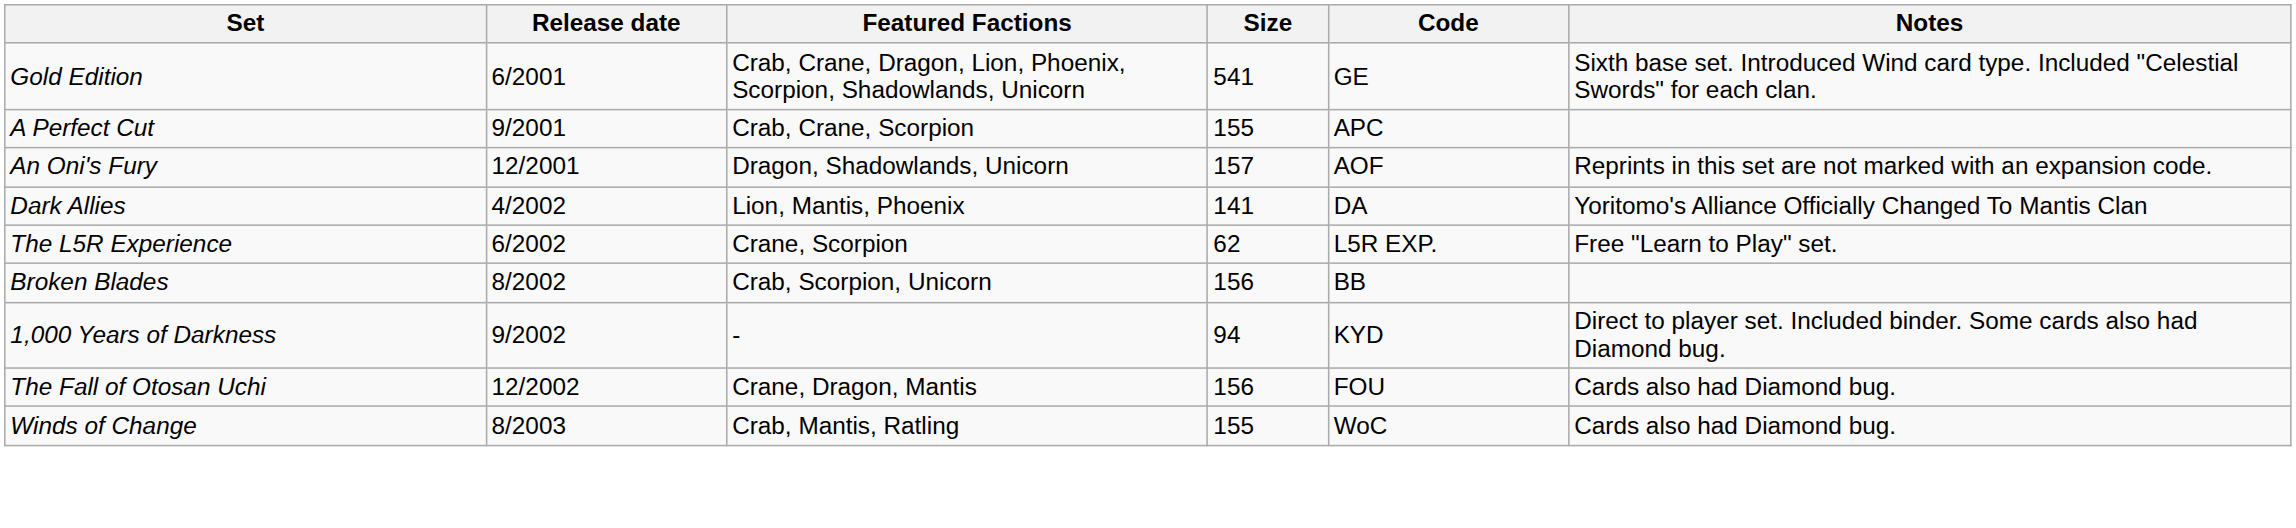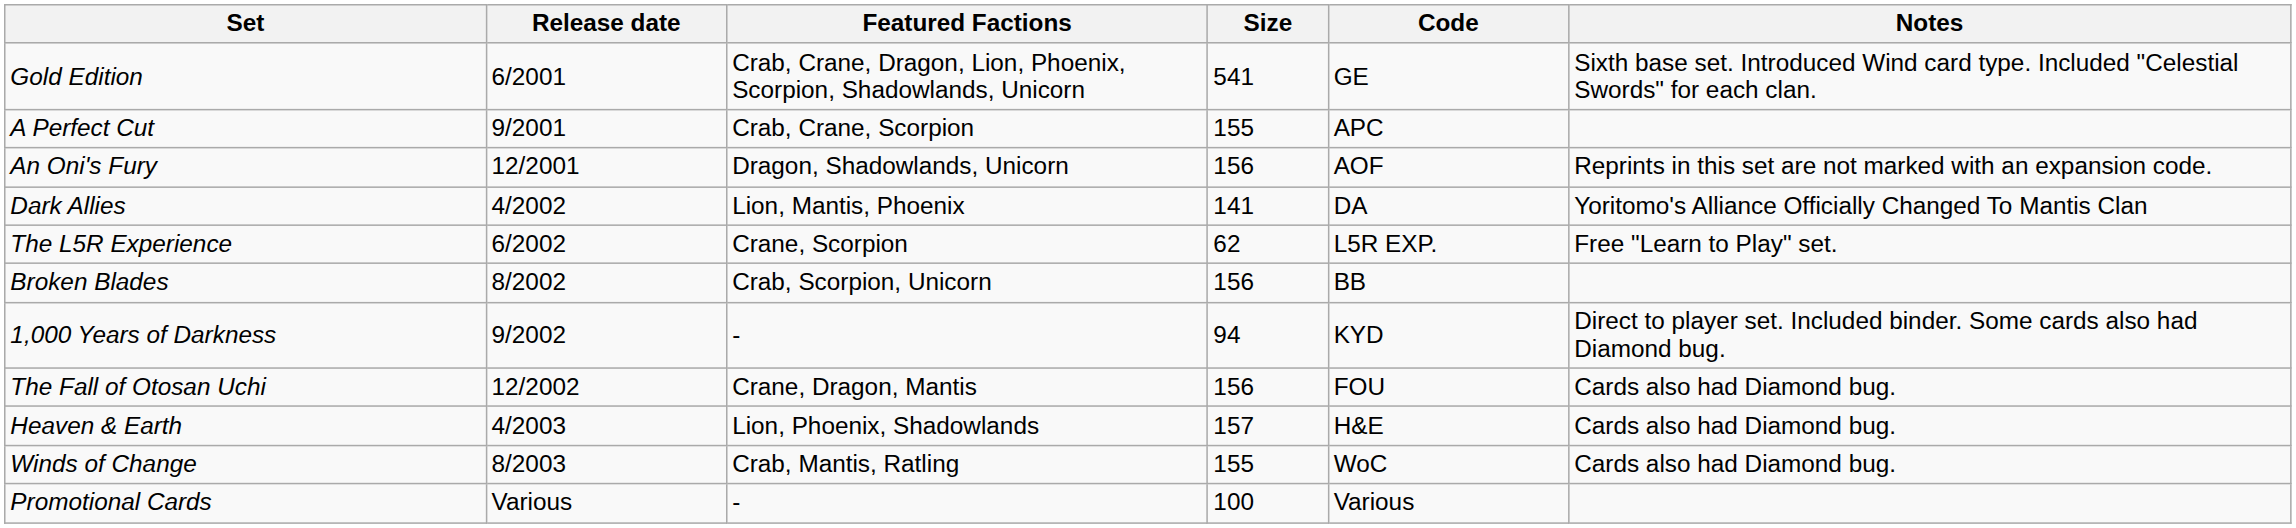 <table class="wikitable" width="95%" align="center">
 <tr>
 <th width="20%">Set</th>
 <th width="10%">Release date</th>
 <th width="20%">Featured Factions</th>
 <th width="5%">Size</th>
 <th width="10%">Code</th>
 <th width="30%">Notes</th>
 </tr>
 <tr>
 <td><em>Gold Edition</em></td>
 <td>6/2001</td>
 <td>Crab, Crane, Dragon, Lion, Phoenix, Scorpion, Shadowlands, Unicorn</td>
 <td>541</td>
 <td>GE</td>
 <td>Sixth base set. Introduced Wind card type. Included "Celestial Swords" for each clan.</td>
 </tr>
 <tr>
 <td><em>A Perfect Cut</em></td>
 <td>9/2001</td>
 <td>Crab, Crane, Scorpion</td>
 <td>155</td>
 <td>APC</td>
 <td></td>
 </tr>
 <tr>
 <td><em>An Oni's Fury</em></td>
 <td>12/2001</td>
 <td>Dragon, Shadowlands, Unicorn</td>
-<td>157</td>
+<td>156</td>
 <td>AOF</td>
 <td>Reprints in this set are not marked with an expansion code.</td>
 </tr>
 <tr>
 <td><em>Dark Allies</em></td>
 <td>4/2002</td>
 <td>Lion, Mantis, Phoenix</td>
 <td>141</td>
 <td>DA</td>
 <td>Yoritomo's Alliance Officially Changed To Mantis Clan</td>
 </tr>
 <tr>
 <td><em>The L5R Experience</em></td>
 <td>6/2002</td>
 <td>Crane, Scorpion</td>
 <td>62</td>
 <td>L5R EXP.</td>
 <td>Free "Learn to Play" set.</td>
 </tr>
 <tr>
 <td><em>Broken Blades</em></td>
 <td>8/2002</td>
 <td>Crab, Scorpion, Unicorn</td>
 <td>156</td>
 <td>BB</td>
 <td></td>
 </tr>
 <tr>
 <td><em>1,000 Years of Darkness</em></td>
 <td>9/2002</td>
 <td>-</td>
 <td>94</td>
 <td>KYD</td>
 <td>Direct to player set. Included binder. Some cards also had Diamond bug.</td>
 </tr>
 <tr>
 <td><em>The Fall of Otosan Uchi</em></td>
 <td>12/2002</td>
 <td>Crane, Dragon, Mantis</td>
 <td>156</td>
 <td>FOU</td>
 <td>Cards also had Diamond bug.</td>
 </tr>
 <tr>
+<td><em>Heaven & Earth</em></td>
+<td>4/2003</td>
+<td>Lion, Phoenix, Shadowlands</td>
+<td>157</td>
+<td>H&E</td>
+<td>Cards also had Diamond bug.</td>
+</tr>
+<tr>
 <td><em>Winds of Change</em></td>
 <td>8/2003</td>
 <td>Crab, Mantis, Ratling</td>
 <td>155</td>
 <td>WoC</td>
 <td>Cards also had Diamond bug.</td>
 </tr>
+<tr>
+<td><em>Promotional Cards</em></td>
+<td>Various</td>
+<td>-</td>
+<td>100</td>
+<td>Various</td>
+<td></td>
+</tr>
 </table>
